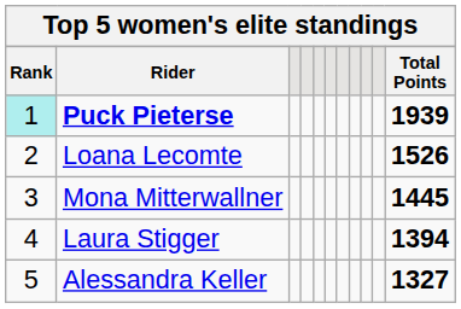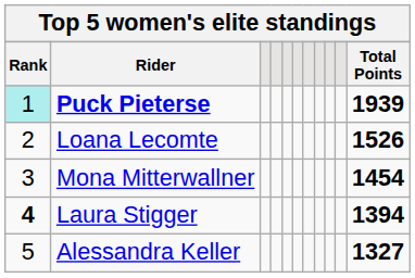 <table class="wikitable sortable">
 <tr>
 <th colspan=27 align="center"><strong>Top 5 women's elite standings</strong></th>
 </tr>
 <tr>
 </tr>
 <tr style="font-size:8pt;font-weight:bold">
 <th align="center">Rank</th>
 <th align="center">Rider</th>
 <th class=unsortable style="background:#E5E4E2;"><small></small></th>
 <th class=unsortable style="background:#E5E4E2;"><small></small></th>
 <th class=unsortable style="background:#E5E4E2;"><small></small></th>
 <th class=unsortable style="background:#E5E4E2;"><small></small></th>
 <th class=unsortable style="background:#E5E4E2;"><small></small></th>
 <th class=unsortable style="background:#E5E4E2;"><small></small></th>
 <th class=unsortable style="background:#E5E4E2;"><small></small></th>
 <th class=unsortable style="background:#E5E4E2;"><small></small></th>
 <th align="center">Total<br>Points</th>
 </tr>
 <tr>
 <td align=center style="background: paleturquoise;">1</td>
 <td> <strong><a href='#'>Puck Pieterse</a></strong></td>
 <td align=center></td>
 <td align=center></td>
 <td align=center></td>
 <td align=center></td>
 <td align=center></td>
 <td align=center></td>
 <td align=center></td>
 <td align=center></td>
 <td align=center><strong>1939</strong></td>
 </tr>
 <tr>
 <td align=center>2</td>
 <td> <a href='#'>Loana Lecomte</a></td>
 <td align=center></td>
 <td align=center></td>
 <td align=center></td>
 <td align=center></td>
 <td align=center></td>
 <td align=center></td>
 <td align=center></td>
 <td align=center></td>
 <td align=center><strong>1526</strong></td>
 </tr>
 <tr>
 <td align=center>3</td>
 <td> <a href='#'>Mona Mitterwallner</a></td>
 <td align=center></td>
 <td align=center></td>
 <td align=center></td>
 <td align=center></td>
 <td align=center></td>
 <td align=center></td>
 <td align=center></td>
 <td align=center></td>
-<td align=center><strong>1445</strong></td>
+<td align=center><strong>1454</strong></td>
 </tr>
 <tr>
-<td align=center>4</td>
+<td align=center><strong>4</strong></td>
 <td> <a href='#'>Laura Stigger</a></td>
 <td align=center></td>
 <td align=center></td>
 <td align=center></td>
 <td align=center></td>
 <td align=center></td>
 <td align=center></td>
 <td align=center></td>
 <td align=center></td>
 <td align=center><strong>1394</strong></td>
 </tr>
 <tr>
 <td align=center>5</td>
 <td> <a href='#'>Alessandra Keller</a></td>
 <td align=center></td>
 <td align=center></td>
 <td align=center></td>
 <td align=center></td>
 <td align=center></td>
 <td align=center></td>
 <td align=center></td>
 <td align=center></td>
 <td align=center><strong>1327</strong><br></td>
 </tr>
 </table>
